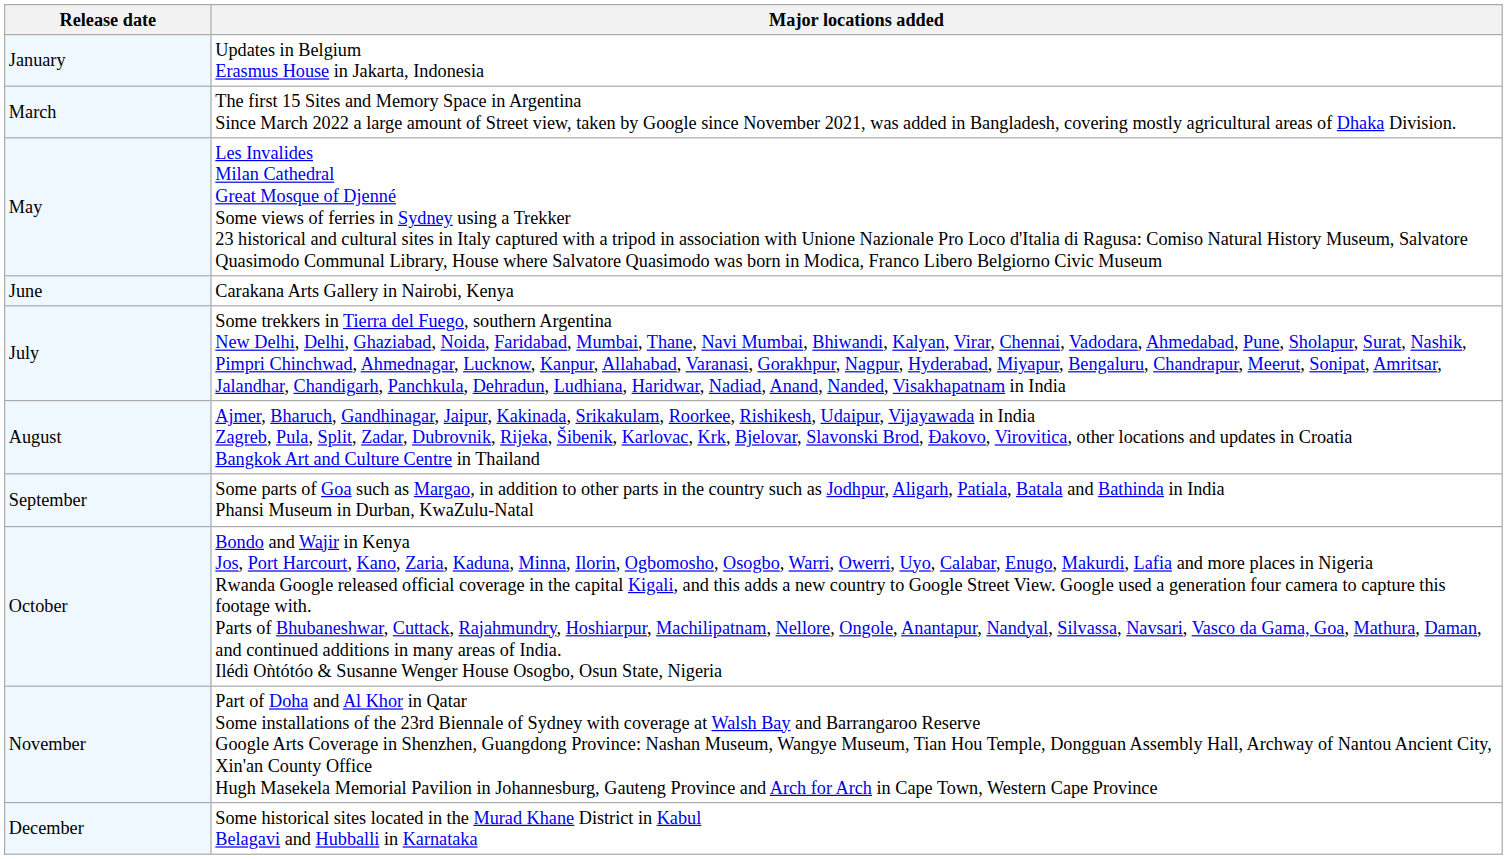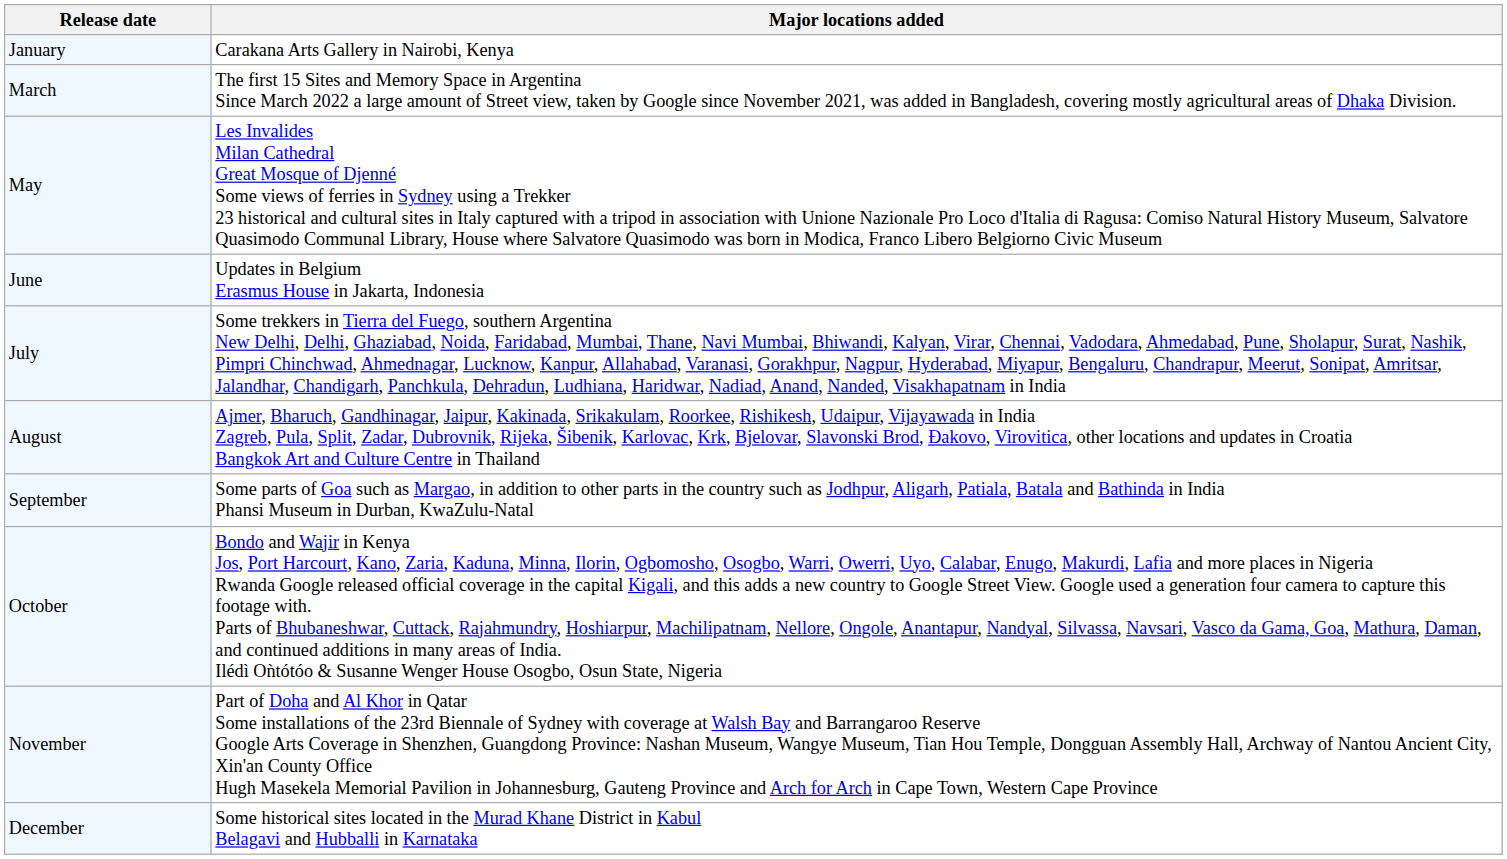 <table class="wikitable" style="font-size:95%">
 <tr>
 <th style="width:165px;">Release date</th>
 <th>Major locations added</th>
 </tr>
 <tr>
 <td style="background:#f0f8ff;">January</td>
-<td style="background:#fff;">Updates in Belgium <br> <a href='#'>Erasmus House</a> in Jakarta, Indonesia</td>
+<td style="background:#fff;">Carakana Arts Gallery in Nairobi, Kenya</td>
 </tr>
 <tr>
 <td style="background:#f0f8ff;">March</td>
 <td style="background:#fff;">The first 15 Sites and Memory Space in Argentina<br>Since March 2022 a large amount of Street view, taken by Google since November 2021, was added in Bangladesh, covering mostly agricultural areas of <a href='#'>Dhaka</a> Division.</td>
 </tr>
 <tr>
 <td style="background:#f0f8ff;">May</td>
 <td style="background:#fff;"><a href='#'>Les Invalides</a><br> <a href='#'>Milan Cathedral</a><br> <a href='#'>Great Mosque of Djenné</a><br> Some views of ferries in <a href='#'>Sydney</a> using a Trekker <br> 23 historical and cultural sites in Italy captured with a tripod in association with Unione Nazionale Pro Loco d'Italia di Ragusa: Comiso Natural History Museum, Salvatore Quasimodo Communal Library, House where Salvatore Quasimodo was born in Modica, Franco Libero Belgiorno Civic Museum</td>
 </tr>
 <tr>
 <td style="background:#f0f8ff;">June</td>
-<td style="background:#fff;">Carakana Arts Gallery in Nairobi, Kenya</td>
+<td style="background:#fff;">Updates in Belgium <br> <a href='#'>Erasmus House</a> in Jakarta, Indonesia</td>
 </tr>
 <tr>
 <td style="background:#f0f8ff;">July</td>
 <td style="background:#fff;">Some trekkers in <a href='#'>Tierra del Fuego</a>, southern Argentina<br> <a href='#'>New Delhi</a>, <a href='#'>Delhi</a>, <a href='#'>Ghaziabad</a>, <a href='#'>Noida</a>, <a href='#'>Faridabad</a>, <a href='#'>Mumbai</a>, <a href='#'>Thane</a>, <a href='#'>Navi Mumbai</a>, <a href='#'>Bhiwandi</a>, <a href='#'>Kalyan</a>, <a href='#'>Virar</a>, <a href='#'>Chennai</a>, <a href='#'>Vadodara</a>, <a href='#'>Ahmedabad</a>, <a href='#'>Pune</a>, <a href='#'>Sholapur</a>, <a href='#'>Surat</a>, <a href='#'>Nashik</a>, <a href='#'>Pimpri Chinchwad</a>, <a href='#'>Ahmednagar</a>, <a href='#'>Lucknow</a>, <a href='#'>Kanpur</a>, <a href='#'>Allahabad</a>, <a href='#'>Varanasi</a>, <a href='#'>Gorakhpur</a>, <a href='#'>Nagpur</a>, <a href='#'>Hyderabad</a>, <a href='#'>Miyapur</a>, <a href='#'>Bengaluru</a>, <a href='#'>Chandrapur</a>, <a href='#'>Meerut</a>, <a href='#'>Sonipat</a>, <a href='#'>Amritsar</a>, <a href='#'>Jalandhar</a>, <a href='#'>Chandigarh</a>, <a href='#'>Panchkula</a>, <a href='#'>Dehradun</a>, <a href='#'>Ludhiana</a>, <a href='#'>Haridwar</a>, <a href='#'>Nadiad</a>, <a href='#'>Anand</a>, <a href='#'>Nanded</a>, <a href='#'>Visakhapatnam</a> in India</td>
 </tr>
 <tr>
 <td style="background:#f0f8ff;">August</td>
 <td style="background:#fff;"><a href='#'>Ajmer</a>, <a href='#'>Bharuch</a>, <a href='#'>Gandhinagar</a>, <a href='#'>Jaipur</a>, <a href='#'>Kakinada</a>, <a href='#'>Srikakulam</a>, <a href='#'>Roorkee</a>, <a href='#'>Rishikesh</a>, <a href='#'>Udaipur</a>, <a href='#'>Vijayawada</a> in India<br> <a href='#'>Zagreb</a>, <a href='#'>Pula</a>, <a href='#'>Split</a>, <a href='#'>Zadar</a>, <a href='#'>Dubrovnik</a>, <a href='#'>Rijeka</a>, <a href='#'>Šibenik</a>, <a href='#'>Karlovac</a>, <a href='#'>Krk</a>, <a href='#'>Bjelovar</a>, <a href='#'>Slavonski Brod</a>, <a href='#'>Đakovo</a>, <a href='#'>Virovitica</a>, other locations and updates in Croatia <br> <a href='#'>Bangkok Art and Culture Centre</a> in Thailand</td>
 </tr>
 <tr>
 <td style="background:#f0f8ff;">September</td>
 <td style="background:#fff;">Some parts of <a href='#'>Goa</a> such as <a href='#'>Margao</a>, in addition to other parts in the country such as <a href='#'>Jodhpur</a>, <a href='#'>Aligarh</a>, <a href='#'>Patiala</a>, <a href='#'>Batala</a> and <a href='#'>Bathinda</a> in India <br> Phansi Museum in Durban, KwaZulu-Natal</td>
 </tr>
 <tr>
 <td style="background:#f0f8ff;">October</td>
 <td style="background:#fff;"><a href='#'>Bondo</a> and <a href='#'>Wajir</a> in Kenya<br> <a href='#'>Jos</a>, <a href='#'>Port Harcourt</a>, <a href='#'>Kano</a>, <a href='#'>Zaria</a>, <a href='#'>Kaduna</a>, <a href='#'>Minna</a>, <a href='#'>Ilorin</a>, <a href='#'>Ogbomosho</a>, <a href='#'>Osogbo</a>, <a href='#'>Warri</a>, <a href='#'>Owerri</a>, <a href='#'>Uyo</a>, <a href='#'>Calabar</a>, <a href='#'>Enugo</a>, <a href='#'>Makurdi</a>, <a href='#'>Lafia</a> and more places in Nigeria<br>Rwanda Google released official coverage in the capital <a href='#'>Kigali</a>, and this adds a new country to Google Street View. Google used a generation four camera to capture this footage with.<br> Parts of <a href='#'>Bhubaneshwar</a>, <a href='#'>Cuttack</a>, <a href='#'>Rajahmundry</a>, <a href='#'>Hoshiarpur</a>, <a href='#'>Machilipatnam</a>, <a href='#'>Nellore</a>, <a href='#'>Ongole</a>, <a href='#'>Anantapur</a>, <a href='#'>Nandyal</a>, <a href='#'>Silvassa</a>, <a href='#'>Navsari</a>, <a href='#'>Vasco da Gama, Goa</a>, <a href='#'>Mathura</a>, <a href='#'>Daman</a>, and continued additions in many areas of India. <br> Ilédì Oǹtótóo & Susanne Wenger House Osogbo, Osun State, Nigeria</td>
 </tr>
 <tr>
 <td style="background:#f0f8ff;">November</td>
 <td style="background:#fff;">Part of <a href='#'>Doha</a> and <a href='#'>Al Khor</a> in Qatar <br>Some installations of the 23rd Biennale of Sydney with coverage at <a href='#'>Walsh Bay</a> and Barrangaroo Reserve <br> Google Arts Coverage in Shenzhen, Guangdong Province: Nashan Museum, Wangye Museum, Tian Hou Temple, Dongguan Assembly Hall, Archway of Nantou Ancient City, Xin'an County Office <br> Hugh Masekela Memorial Pavilion in Johannesburg, Gauteng Province and <a href='#'>Arch for Arch</a> in Cape Town, Western Cape Province</td>
 </tr>
 <tr>
 <td style="background:#f0f8ff;">December</td>
 <td style="background:#fff;">Some historical sites located in the <a href='#'>Murad Khane</a> District in <a href='#'>Kabul</a><br> <a href='#'>Belagavi</a> and <a href='#'>Hubballi</a> in <a href='#'>Karnataka</a></td>
 </tr>
 </table>
